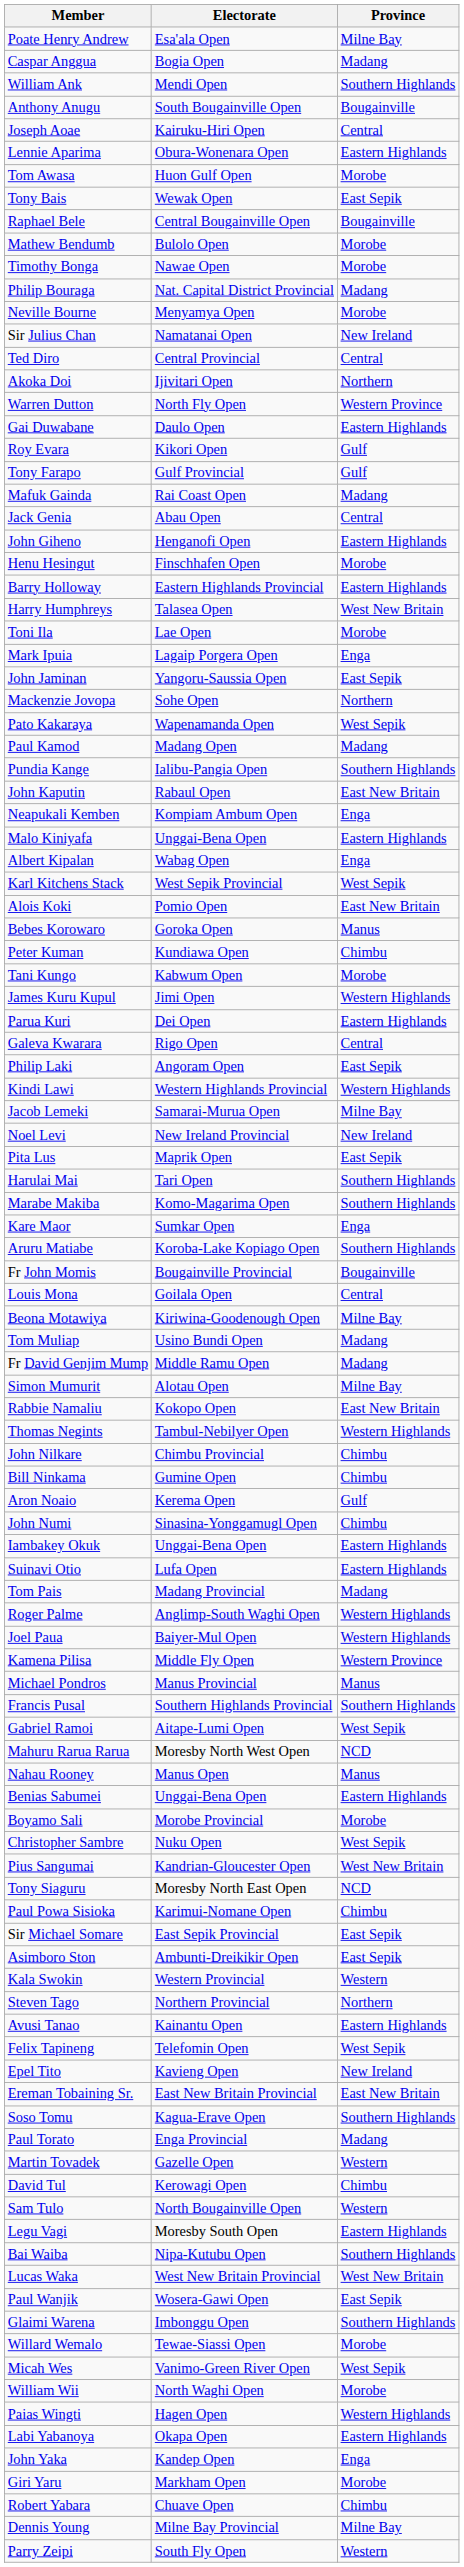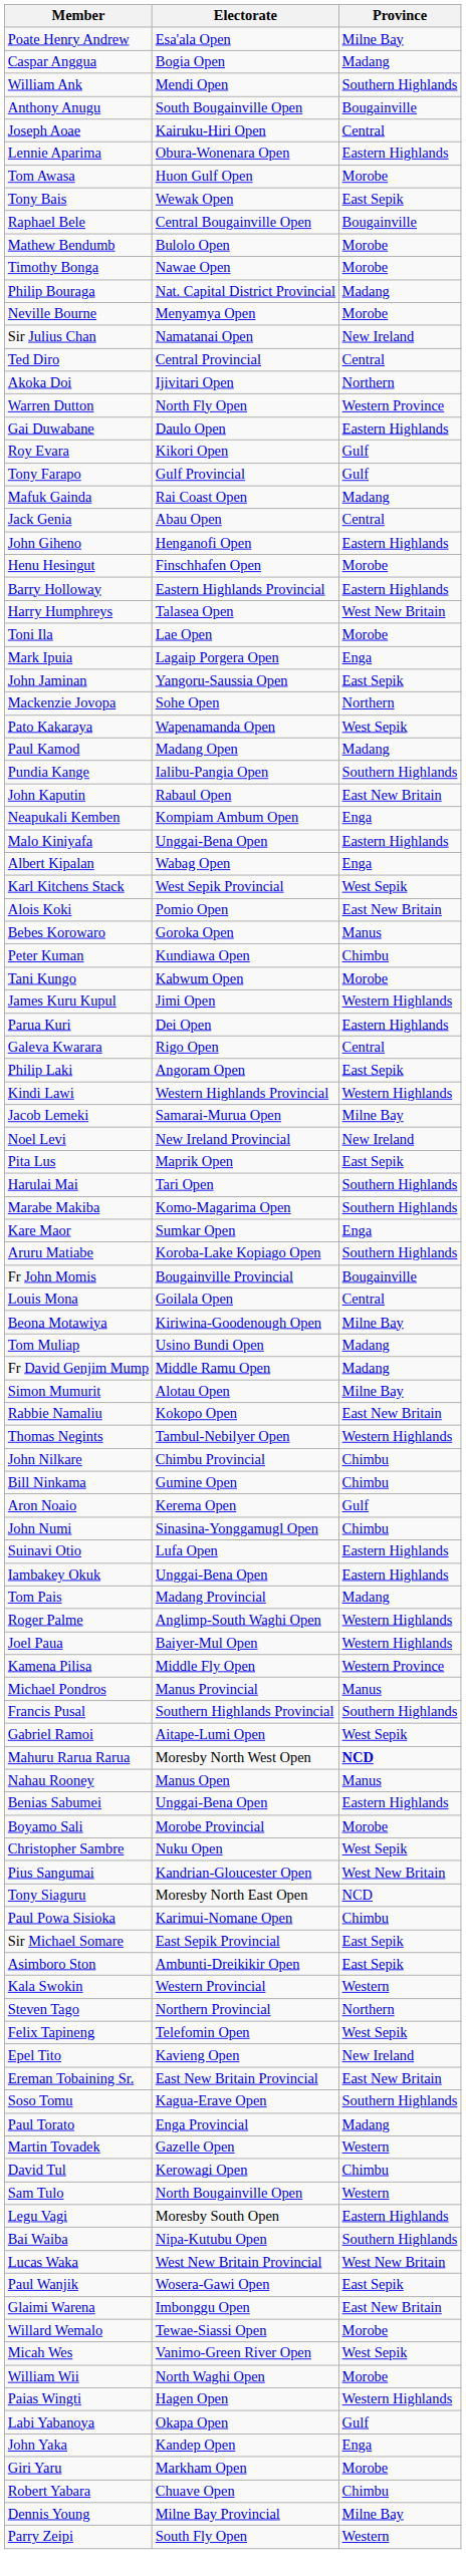 <table class="wikitable sortable">
 <tr>
 <th><strong>Member</strong></th>
 <th><strong>Electorate</strong></th>
 <th><strong>Province</strong></th>
 </tr>
 <tr>
 <td><a href='#'>Poate Henry Andrew</a></td>
 <td><a href='#'>Esa'ala Open</a></td>
 <td><a href='#'>Milne Bay</a></td>
 </tr>
 <tr>
 <td><a href='#'>Caspar Anggua</a></td>
 <td><a href='#'>Bogia Open</a></td>
 <td><a href='#'>Madang</a></td>
 </tr>
 <tr>
 <td><a href='#'>William Ank</a></td>
 <td><a href='#'>Mendi Open</a></td>
 <td><a href='#'>Southern Highlands</a></td>
 </tr>
 <tr>
 <td><a href='#'>Anthony Anugu</a></td>
 <td><a href='#'>South Bougainville Open</a></td>
 <td><a href='#'>Bougainville</a></td>
 </tr>
 <tr>
 <td><a href='#'>Joseph Aoae</a></td>
 <td><a href='#'>Kairuku-Hiri Open</a></td>
 <td><a href='#'>Central</a></td>
 </tr>
 <tr>
 <td><a href='#'>Lennie Aparima</a></td>
 <td><a href='#'>Obura-Wonenara Open</a></td>
 <td><a href='#'>Eastern Highlands</a></td>
 </tr>
 <tr>
 <td><a href='#'>Tom Awasa</a></td>
 <td><a href='#'>Huon Gulf Open</a></td>
 <td><a href='#'>Morobe</a></td>
 </tr>
 <tr>
 <td><a href='#'>Tony Bais</a></td>
 <td><a href='#'>Wewak Open</a></td>
 <td><a href='#'>East Sepik</a></td>
 </tr>
 <tr>
 <td><a href='#'>Raphael Bele</a></td>
 <td><a href='#'>Central Bougainville Open</a></td>
 <td><a href='#'>Bougainville</a></td>
 </tr>
 <tr>
 <td><a href='#'>Mathew Bendumb</a></td>
 <td><a href='#'>Bulolo Open</a></td>
 <td><a href='#'>Morobe</a></td>
 </tr>
 <tr>
 <td><a href='#'>Timothy Bonga</a></td>
 <td><a href='#'>Nawae Open</a></td>
 <td><a href='#'>Morobe</a></td>
 </tr>
 <tr>
 <td><a href='#'>Philip Bouraga</a></td>
 <td><a href='#'>Nat. Capital District Provincial</a></td>
 <td><a href='#'>Madang</a></td>
 </tr>
 <tr>
 <td><a href='#'>Neville Bourne</a></td>
 <td><a href='#'>Menyamya Open</a></td>
 <td><a href='#'>Morobe</a></td>
 </tr>
 <tr>
 <td>Sir <a href='#'>Julius Chan</a></td>
 <td><a href='#'>Namatanai Open</a></td>
 <td><a href='#'>New Ireland</a></td>
 </tr>
 <tr>
 <td><a href='#'>Ted Diro</a></td>
 <td><a href='#'>Central Provincial</a></td>
 <td><a href='#'>Central</a></td>
 </tr>
 <tr>
 <td><a href='#'>Akoka Doi</a></td>
 <td><a href='#'>Ijivitari Open</a></td>
 <td><a href='#'>Northern</a></td>
 </tr>
 <tr>
 <td><a href='#'>Warren Dutton</a></td>
 <td><a href='#'>North Fly Open</a></td>
 <td><a href='#'>Western Province</a></td>
 </tr>
 <tr>
 <td><a href='#'>Gai Duwabane</a></td>
 <td><a href='#'>Daulo Open</a></td>
 <td><a href='#'>Eastern Highlands</a></td>
 </tr>
 <tr>
 <td><a href='#'>Roy Evara</a></td>
 <td><a href='#'>Kikori Open</a></td>
 <td><a href='#'>Gulf</a></td>
 </tr>
 <tr>
 <td><a href='#'>Tony Farapo</a></td>
 <td><a href='#'>Gulf Provincial</a></td>
 <td><a href='#'>Gulf</a></td>
 </tr>
 <tr>
 <td><a href='#'>Mafuk Gainda</a></td>
 <td><a href='#'>Rai Coast Open</a></td>
 <td><a href='#'>Madang</a></td>
 </tr>
 <tr>
 <td><a href='#'>Jack Genia</a></td>
 <td><a href='#'>Abau Open</a></td>
 <td><a href='#'>Central</a></td>
 </tr>
 <tr>
 <td><a href='#'>John Giheno</a></td>
 <td><a href='#'>Henganofi Open</a></td>
 <td><a href='#'>Eastern Highlands</a></td>
 </tr>
 <tr>
 <td><a href='#'>Henu Hesingut</a></td>
 <td><a href='#'>Finschhafen Open</a></td>
 <td><a href='#'>Morobe</a></td>
 </tr>
 <tr>
 <td><a href='#'>Barry Holloway</a></td>
 <td><a href='#'>Eastern Highlands Provincial</a></td>
 <td><a href='#'>Eastern Highlands</a></td>
 </tr>
 <tr>
 <td><a href='#'>Harry Humphreys</a></td>
 <td><a href='#'>Talasea Open</a></td>
 <td><a href='#'>West New Britain</a></td>
 </tr>
 <tr>
 <td><a href='#'>Toni Ila</a></td>
 <td><a href='#'>Lae Open</a></td>
 <td><a href='#'>Morobe</a></td>
 </tr>
 <tr>
 <td><a href='#'>Mark Ipuia</a></td>
 <td><a href='#'>Lagaip Porgera Open</a></td>
 <td><a href='#'>Enga</a></td>
 </tr>
 <tr>
 <td><a href='#'>John Jaminan</a></td>
 <td><a href='#'>Yangoru-Saussia Open</a></td>
 <td><a href='#'>East Sepik</a></td>
 </tr>
 <tr>
 <td><a href='#'>Mackenzie Jovopa</a></td>
 <td><a href='#'>Sohe Open</a></td>
 <td><a href='#'>Northern</a></td>
 </tr>
 <tr>
 <td><a href='#'>Pato Kakaraya</a></td>
 <td><a href='#'>Wapenamanda Open</a></td>
 <td><a href='#'>West Sepik</a></td>
 </tr>
 <tr>
 <td><a href='#'>Paul Kamod</a></td>
 <td><a href='#'>Madang Open</a></td>
 <td><a href='#'>Madang</a></td>
 </tr>
 <tr>
 <td><a href='#'>Pundia Kange</a></td>
 <td><a href='#'>Ialibu-Pangia Open</a></td>
 <td><a href='#'>Southern Highlands</a></td>
 </tr>
 <tr>
 <td><a href='#'>John Kaputin</a></td>
 <td><a href='#'>Rabaul Open</a></td>
 <td><a href='#'>East New Britain</a></td>
 </tr>
 <tr>
 <td><a href='#'>Neapukali Kemben</a></td>
 <td><a href='#'>Kompiam Ambum Open</a></td>
 <td><a href='#'>Enga</a></td>
 </tr>
 <tr>
 <td><a href='#'>Malo Kiniyafa</a> </td>
 <td><a href='#'>Unggai-Bena Open</a></td>
 <td><a href='#'>Eastern Highlands</a></td>
 </tr>
 <tr>
 <td><a href='#'>Albert Kipalan</a></td>
 <td><a href='#'>Wabag Open</a></td>
 <td><a href='#'>Enga</a></td>
 </tr>
 <tr>
 <td><a href='#'>Karl Kitchens Stack</a></td>
 <td><a href='#'>West Sepik Provincial</a></td>
 <td><a href='#'>West Sepik</a></td>
 </tr>
 <tr>
 <td><a href='#'>Alois Koki</a></td>
 <td><a href='#'>Pomio Open</a></td>
 <td><a href='#'>East New Britain</a></td>
 </tr>
 <tr>
 <td><a href='#'>Bebes Korowaro</a></td>
 <td><a href='#'>Goroka Open</a></td>
 <td><a href='#'>Manus</a></td>
 </tr>
 <tr>
 <td><a href='#'>Peter Kuman</a></td>
 <td><a href='#'>Kundiawa Open</a></td>
 <td><a href='#'>Chimbu</a></td>
 </tr>
 <tr>
 <td><a href='#'>Tani Kungo</a></td>
 <td><a href='#'>Kabwum Open</a></td>
 <td><a href='#'>Morobe</a></td>
 </tr>
 <tr>
 <td><a href='#'>James Kuru Kupul</a></td>
 <td><a href='#'>Jimi Open</a></td>
 <td><a href='#'>Western Highlands</a></td>
 </tr>
 <tr>
 <td><a href='#'>Parua Kuri</a></td>
 <td><a href='#'>Dei Open</a></td>
 <td><a href='#'>Eastern Highlands</a></td>
 </tr>
 <tr>
 <td><a href='#'>Galeva Kwarara</a></td>
 <td><a href='#'>Rigo Open</a></td>
 <td><a href='#'>Central</a></td>
 </tr>
 <tr>
 <td><a href='#'>Philip Laki</a></td>
 <td><a href='#'>Angoram Open</a></td>
 <td><a href='#'>East Sepik</a></td>
 </tr>
 <tr>
 <td><a href='#'>Kindi Lawi</a></td>
 <td><a href='#'>Western Highlands Provincial</a></td>
 <td><a href='#'>Western Highlands</a></td>
 </tr>
 <tr>
 <td><a href='#'>Jacob Lemeki</a></td>
 <td><a href='#'>Samarai-Murua Open</a></td>
 <td><a href='#'>Milne Bay</a></td>
 </tr>
 <tr>
 <td><a href='#'>Noel Levi</a></td>
 <td><a href='#'>New Ireland Provincial</a></td>
 <td><a href='#'>New Ireland</a></td>
 </tr>
 <tr>
 <td><a href='#'>Pita Lus</a></td>
 <td><a href='#'>Maprik Open</a></td>
 <td><a href='#'>East Sepik</a></td>
 </tr>
 <tr>
 <td><a href='#'>Harulai Mai</a></td>
 <td><a href='#'>Tari Open</a></td>
 <td><a href='#'>Southern Highlands</a></td>
 </tr>
 <tr>
 <td><a href='#'>Marabe Makiba</a></td>
 <td><a href='#'>Komo-Magarima Open</a></td>
 <td><a href='#'>Southern Highlands</a></td>
 </tr>
 <tr>
 <td><a href='#'>Kare Maor</a></td>
 <td><a href='#'>Sumkar Open</a></td>
 <td><a href='#'>Enga</a></td>
 </tr>
 <tr>
 <td><a href='#'>Aruru Matiabe</a></td>
 <td><a href='#'>Koroba-Lake Kopiago Open</a></td>
 <td><a href='#'>Southern Highlands</a></td>
 </tr>
 <tr>
 <td>Fr <a href='#'>John Momis</a></td>
 <td><a href='#'>Bougainville Provincial</a></td>
 <td><a href='#'>Bougainville</a></td>
 </tr>
 <tr>
 <td><a href='#'>Louis Mona</a></td>
 <td><a href='#'>Goilala Open</a></td>
 <td><a href='#'>Central</a></td>
 </tr>
 <tr>
 <td><a href='#'>Beona Motawiya</a></td>
 <td><a href='#'>Kiriwina-Goodenough Open</a></td>
 <td><a href='#'>Milne Bay</a></td>
 </tr>
 <tr>
 <td><a href='#'>Tom Muliap</a></td>
 <td><a href='#'>Usino Bundi Open</a></td>
 <td><a href='#'>Madang</a></td>
 </tr>
 <tr>
 <td>Fr <a href='#'>David Genjim Mump</a></td>
 <td><a href='#'>Middle Ramu Open</a></td>
 <td><a href='#'>Madang</a></td>
 </tr>
 <tr>
 <td><a href='#'>Simon Mumurit</a></td>
 <td><a href='#'>Alotau Open</a></td>
 <td><a href='#'>Milne Bay</a></td>
 </tr>
 <tr>
 <td><a href='#'>Rabbie Namaliu</a></td>
 <td><a href='#'>Kokopo Open</a></td>
 <td><a href='#'>East New Britain</a></td>
 </tr>
 <tr>
 <td><a href='#'>Thomas Negints</a></td>
 <td><a href='#'>Tambul-Nebilyer Open</a></td>
 <td><a href='#'>Western Highlands</a></td>
 </tr>
 <tr>
 <td><a href='#'>John Nilkare</a></td>
 <td><a href='#'>Chimbu Provincial</a></td>
 <td><a href='#'>Chimbu</a></td>
 </tr>
 <tr>
 <td><a href='#'>Bill Ninkama</a></td>
 <td><a href='#'>Gumine Open</a></td>
 <td><a href='#'>Chimbu</a></td>
 </tr>
 <tr>
 <td><a href='#'>Aron Noaio</a></td>
 <td><a href='#'>Kerema Open</a></td>
 <td><a href='#'>Gulf</a></td>
 </tr>
 <tr>
 <td><a href='#'>John Numi</a></td>
 <td><a href='#'>Sinasina-Yonggamugl Open</a></td>
 <td><a href='#'>Chimbu</a></td>
 </tr>
 <tr>
-<td><a href='#'>Iambakey Okuk</a> </td>
-<td><a href='#'>Unggai-Bena Open</a></td>
+<td><a href='#'>Suinavi Otio</a></td>
+<td><a href='#'>Lufa Open</a></td>
 <td><a href='#'>Eastern Highlands</a></td>
 </tr>
 <tr>
-<td><a href='#'>Suinavi Otio</a></td>
-<td><a href='#'>Lufa Open</a></td>
+<td><a href='#'>Iambakey Okuk</a> </td>
+<td><a href='#'>Unggai-Bena Open</a></td>
 <td><a href='#'>Eastern Highlands</a></td>
 </tr>
 <tr>
 <td><a href='#'>Tom Pais</a></td>
 <td><a href='#'>Madang Provincial</a></td>
 <td><a href='#'>Madang</a></td>
 </tr>
 <tr>
 <td><a href='#'>Roger Palme</a></td>
 <td><a href='#'>Anglimp-South Waghi Open</a></td>
 <td><a href='#'>Western Highlands</a></td>
 </tr>
 <tr>
 <td><a href='#'>Joel Paua</a></td>
 <td><a href='#'>Baiyer-Mul Open</a></td>
 <td><a href='#'>Western Highlands</a></td>
 </tr>
 <tr>
 <td><a href='#'>Kamena Pilisa</a></td>
 <td><a href='#'>Middle Fly Open</a></td>
 <td><a href='#'>Western Province</a></td>
 </tr>
 <tr>
 <td><a href='#'>Michael Pondros</a></td>
 <td><a href='#'>Manus Provincial</a></td>
 <td><a href='#'>Manus</a></td>
 </tr>
 <tr>
 <td><a href='#'>Francis Pusal</a></td>
 <td><a href='#'>Southern Highlands Provincial</a></td>
 <td><a href='#'>Southern Highlands</a></td>
 </tr>
 <tr>
 <td><a href='#'>Gabriel Ramoi</a></td>
 <td><a href='#'>Aitape-Lumi Open</a></td>
 <td><a href='#'>West Sepik</a></td>
 </tr>
 <tr>
 <td><a href='#'>Mahuru Rarua Rarua</a></td>
 <td>Moresby North West Open</td>
-<td><a href='#'>NCD</a></td>
+<td><strong><a href='#'>NCD</a></strong></td>
 </tr>
 <tr>
 <td><a href='#'>Nahau Rooney</a></td>
 <td><a href='#'>Manus Open</a></td>
 <td><a href='#'>Manus</a></td>
 </tr>
 <tr>
 <td><a href='#'>Benias Sabumei</a> </td>
 <td><a href='#'>Unggai-Bena Open</a></td>
 <td><a href='#'>Eastern Highlands</a></td>
 </tr>
 <tr>
 <td><a href='#'>Boyamo Sali</a></td>
 <td><a href='#'>Morobe Provincial</a></td>
 <td><a href='#'>Morobe</a></td>
 </tr>
 <tr>
 <td><a href='#'>Christopher Sambre</a></td>
 <td><a href='#'>Nuku Open</a></td>
 <td><a href='#'>West Sepik</a></td>
 </tr>
 <tr>
 <td><a href='#'>Pius Sangumai</a></td>
 <td><a href='#'>Kandrian-Gloucester Open</a></td>
 <td><a href='#'>West New Britain</a></td>
 </tr>
 <tr>
 <td><a href='#'>Tony Siaguru</a></td>
 <td>Moresby North East Open</td>
 <td><a href='#'>NCD</a></td>
 </tr>
 <tr>
 <td><a href='#'>Paul Powa Sisioka</a></td>
 <td><a href='#'>Karimui-Nomane Open</a></td>
 <td><a href='#'>Chimbu</a></td>
 </tr>
 <tr>
 <td>Sir <a href='#'>Michael Somare</a></td>
 <td><a href='#'>East Sepik Provincial</a></td>
 <td><a href='#'>East Sepik</a></td>
 </tr>
 <tr>
 <td><a href='#'>Asimboro Ston</a></td>
 <td><a href='#'>Ambunti-Dreikikir Open</a></td>
 <td><a href='#'>East Sepik</a></td>
 </tr>
 <tr>
 <td><a href='#'>Kala Swokin</a></td>
 <td><a href='#'>Western Provincial</a></td>
 <td><a href='#'>Western</a></td>
 </tr>
 <tr>
 <td><a href='#'>Steven Tago</a></td>
 <td><a href='#'>Northern Provincial</a></td>
 <td><a href='#'>Northern</a></td>
-</tr>
-<tr>
-<td><a href='#'>Avusi Tanao</a></td>
-<td><a href='#'>Kainantu Open</a></td>
-<td><a href='#'>Eastern Highlands</a></td>
 </tr>
 <tr>
 <td><a href='#'>Felix Tapineng</a></td>
 <td><a href='#'>Telefomin Open</a></td>
 <td><a href='#'>West Sepik</a></td>
 </tr>
 <tr>
 <td><a href='#'>Epel Tito</a></td>
 <td><a href='#'>Kavieng Open</a></td>
 <td><a href='#'>New Ireland</a></td>
 </tr>
 <tr>
 <td><a href='#'>Ereman Tobaining Sr.</a></td>
 <td><a href='#'>East New Britain Provincial</a></td>
 <td><a href='#'>East New Britain</a></td>
 </tr>
 <tr>
 <td><a href='#'>Soso Tomu</a></td>
 <td><a href='#'>Kagua-Erave Open</a></td>
 <td><a href='#'>Southern Highlands</a></td>
 </tr>
 <tr>
 <td><a href='#'>Paul Torato</a></td>
 <td><a href='#'>Enga Provincial</a></td>
 <td><a href='#'>Madang</a></td>
 </tr>
 <tr>
 <td><a href='#'>Martin Tovadek</a></td>
 <td><a href='#'>Gazelle Open</a></td>
 <td><a href='#'>Western</a></td>
 </tr>
 <tr>
 <td><a href='#'>David Tul</a></td>
 <td><a href='#'>Kerowagi Open</a></td>
 <td><a href='#'>Chimbu</a></td>
 </tr>
 <tr>
 <td><a href='#'>Sam Tulo</a></td>
 <td><a href='#'>North Bougainville Open</a></td>
 <td><a href='#'>Western</a></td>
 </tr>
 <tr>
 <td><a href='#'>Legu Vagi</a></td>
 <td>Moresby South Open</td>
 <td><a href='#'>Eastern Highlands</a></td>
 </tr>
 <tr>
 <td><a href='#'>Bai Waiba</a></td>
 <td><a href='#'>Nipa-Kutubu Open</a></td>
 <td><a href='#'>Southern Highlands</a></td>
 </tr>
 <tr>
 <td><a href='#'>Lucas Waka</a></td>
 <td><a href='#'>West New Britain Provincial</a></td>
 <td><a href='#'>West New Britain</a></td>
 </tr>
 <tr>
 <td><a href='#'>Paul Wanjik</a></td>
 <td><a href='#'>Wosera-Gawi Open</a></td>
 <td><a href='#'>East Sepik</a></td>
 </tr>
 <tr>
 <td><a href='#'>Glaimi Warena</a></td>
 <td><a href='#'>Imbonggu Open</a></td>
-<td><a href='#'>Southern Highlands</a></td>
+<td><a href='#'>East New Britain</a></td>
 </tr>
 <tr>
 <td><a href='#'>Willard Wemalo</a></td>
 <td><a href='#'>Tewae-Siassi Open</a></td>
 <td><a href='#'>Morobe</a></td>
 </tr>
 <tr>
 <td><a href='#'>Micah Wes</a></td>
 <td><a href='#'>Vanimo-Green River Open</a></td>
 <td><a href='#'>West Sepik</a></td>
 </tr>
 <tr>
 <td><a href='#'>William Wii</a></td>
 <td><a href='#'>North Waghi Open</a></td>
 <td><a href='#'>Morobe</a></td>
 </tr>
 <tr>
 <td><a href='#'>Paias Wingti</a></td>
 <td><a href='#'>Hagen Open</a></td>
 <td><a href='#'>Western Highlands</a></td>
 </tr>
 <tr>
 <td><a href='#'>Labi Yabanoya</a></td>
 <td><a href='#'>Okapa Open</a></td>
-<td><a href='#'>Eastern Highlands</a></td>
+<td><a href='#'>Gulf</a></td>
 </tr>
 <tr>
 <td><a href='#'>John Yaka</a></td>
 <td><a href='#'>Kandep Open</a></td>
 <td><a href='#'>Enga</a></td>
 </tr>
 <tr>
 <td><a href='#'>Giri Yaru</a></td>
 <td><a href='#'>Markham Open</a></td>
 <td><a href='#'>Morobe</a></td>
 </tr>
 <tr>
 <td><a href='#'>Robert Yabara</a></td>
 <td><a href='#'>Chuave Open</a></td>
 <td><a href='#'>Chimbu</a></td>
 </tr>
 <tr>
 <td><a href='#'>Dennis Young</a></td>
 <td><a href='#'>Milne Bay Provincial</a></td>
 <td><a href='#'>Milne Bay</a></td>
 </tr>
 <tr>
 <td><a href='#'>Parry Zeipi</a></td>
 <td><a href='#'>South Fly Open</a></td>
 <td><a href='#'>Western</a></td>
 </tr>
 </table>
